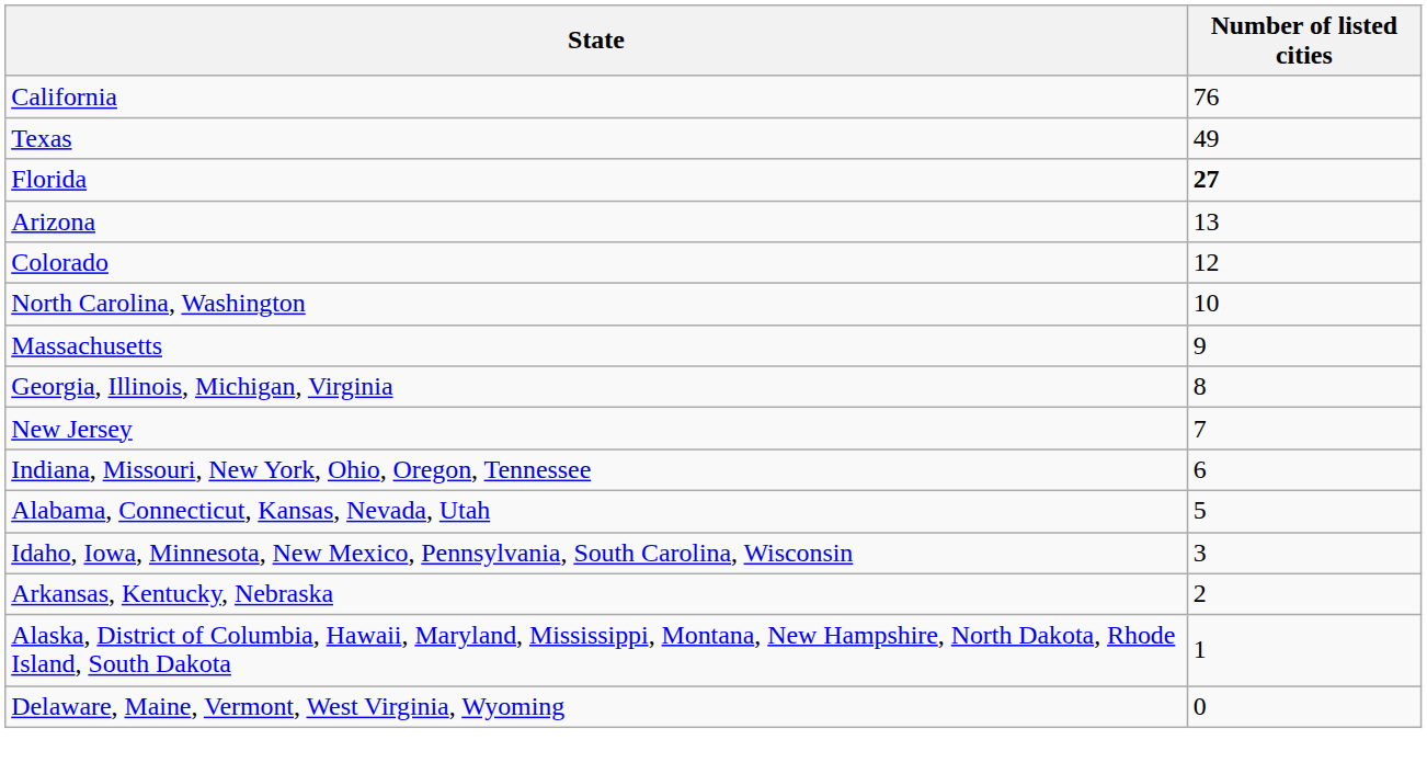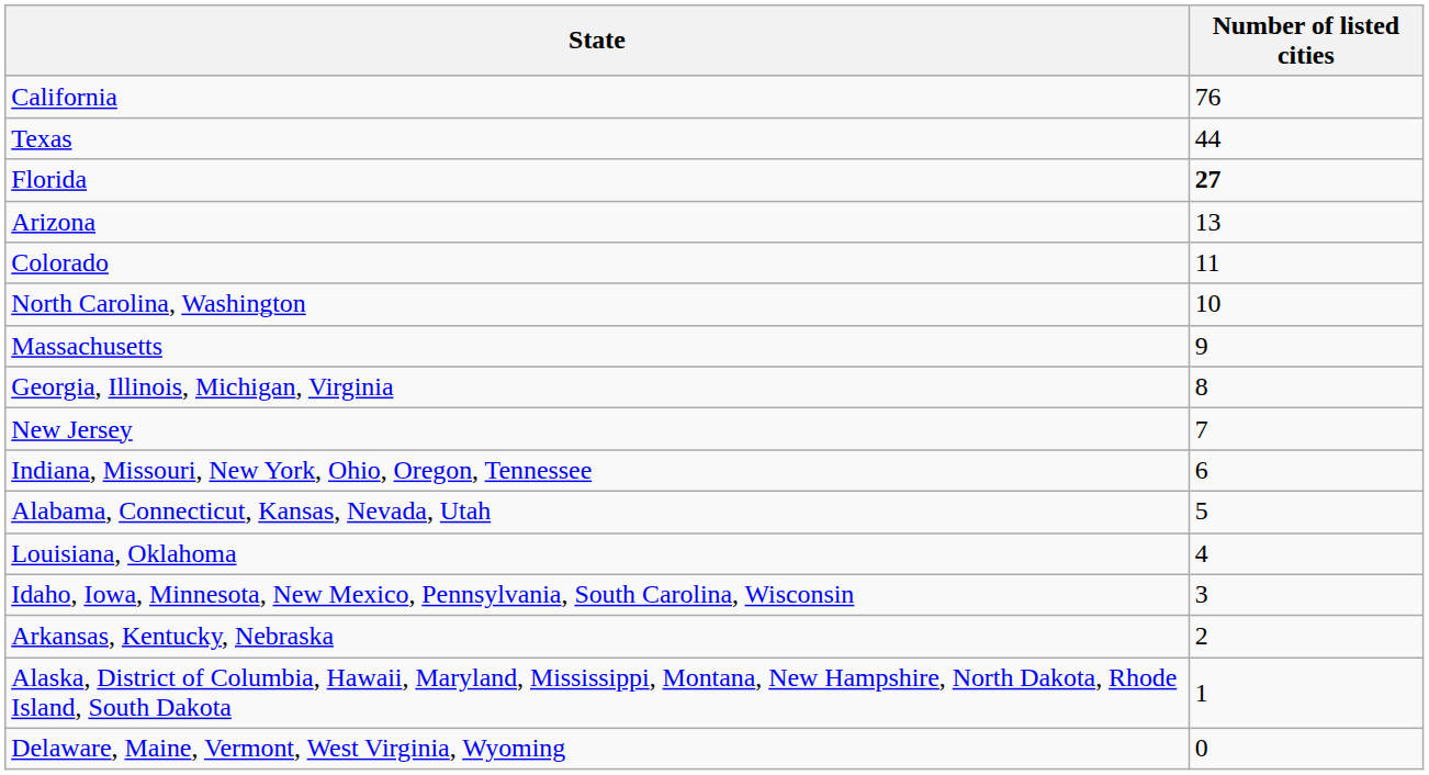 <table class="wikitable" >
 <tr>
 <th>State</th>
 <th>Number of listed cities</th>
 </tr>
 <tr>
 <td><a href='#'>California</a></td>
 <td>76</td>
 </tr>
 <tr>
 <td><a href='#'>Texas</a></td>
-<td>49</td>
+<td>44</td>
 </tr>
 <tr>
 <td><a href='#'>Florida</a></td>
 <td><strong>27</strong></td>
 </tr>
 <tr>
 <td><a href='#'>Arizona</a></td>
 <td>13</td>
 </tr>
 <tr>
 <td><a href='#'>Colorado</a></td>
-<td>12</td>
+<td>11</td>
 </tr>
 <tr>
 <td><a href='#'>North Carolina</a>, <a href='#'>Washington</a></td>
 <td>10</td>
 </tr>
 <tr>
 <td><a href='#'>Massachusetts</a></td>
 <td>9</td>
 </tr>
 <tr>
 <td><a href='#'>Georgia</a>, <a href='#'>Illinois</a>, <a href='#'>Michigan</a>, <a href='#'>Virginia</a></td>
 <td>8</td>
 </tr>
 <tr>
 <td><a href='#'>New Jersey</a></td>
 <td>7</td>
 </tr>
 <tr>
 <td><a href='#'>Indiana</a>, <a href='#'>Missouri</a>, <a href='#'>New York</a>, <a href='#'>Ohio</a>, <a href='#'>Oregon</a>, <a href='#'>Tennessee</a></td>
 <td>6</td>
 </tr>
 <tr>
 <td><a href='#'>Alabama</a>, <a href='#'>Connecticut</a>, <a href='#'>Kansas</a>, <a href='#'>Nevada</a>, <a href='#'>Utah</a></td>
 <td>5</td>
 </tr>
 <tr>
+<td><a href='#'>Louisiana</a>, <a href='#'>Oklahoma</a></td>
+<td>4</td>
+</tr>
+<tr>
 <td><a href='#'>Idaho</a>, <a href='#'>Iowa</a>, <a href='#'>Minnesota</a>, <a href='#'>New Mexico</a>, <a href='#'>Pennsylvania</a>, <a href='#'>South Carolina</a>, <a href='#'>Wisconsin</a></td>
 <td>3</td>
 </tr>
 <tr>
 <td><a href='#'>Arkansas</a>, <a href='#'>Kentucky</a>, <a href='#'>Nebraska</a></td>
 <td>2</td>
 </tr>
 <tr>
 <td><a href='#'>Alaska</a>, <a href='#'>District of Columbia</a>, <a href='#'>Hawaii</a>, <a href='#'>Maryland</a>, <a href='#'>Mississippi</a>, <a href='#'>Montana</a>, <a href='#'>New Hampshire</a>, <a href='#'>North Dakota</a>, <a href='#'>Rhode Island</a>, <a href='#'>South Dakota</a></td>
 <td>1</td>
 </tr>
 <tr>
 <td><a href='#'>Delaware</a>, <a href='#'>Maine</a>, <a href='#'>Vermont</a>, <a href='#'>West Virginia</a>, <a href='#'>Wyoming</a></td>
 <td>0</td>
 </tr>
 </table>
